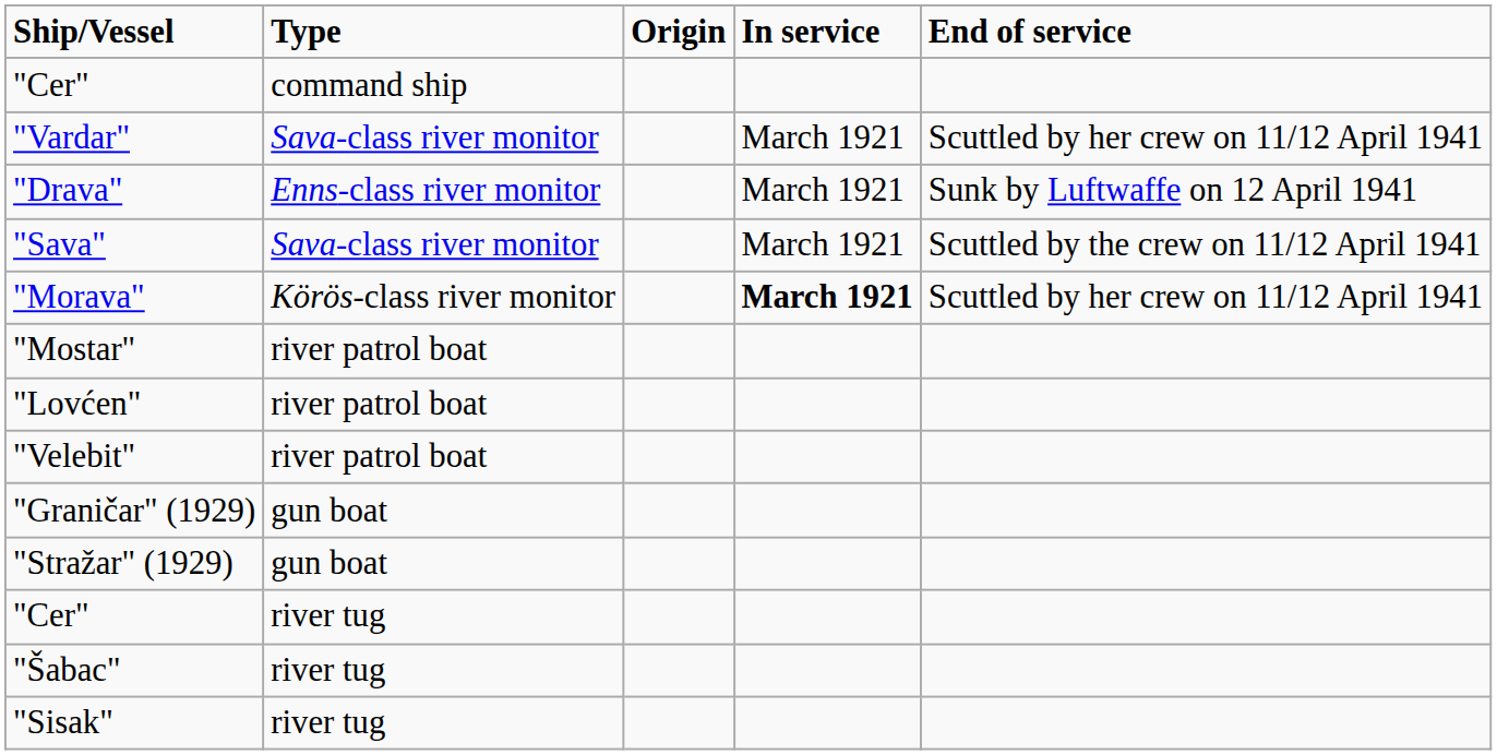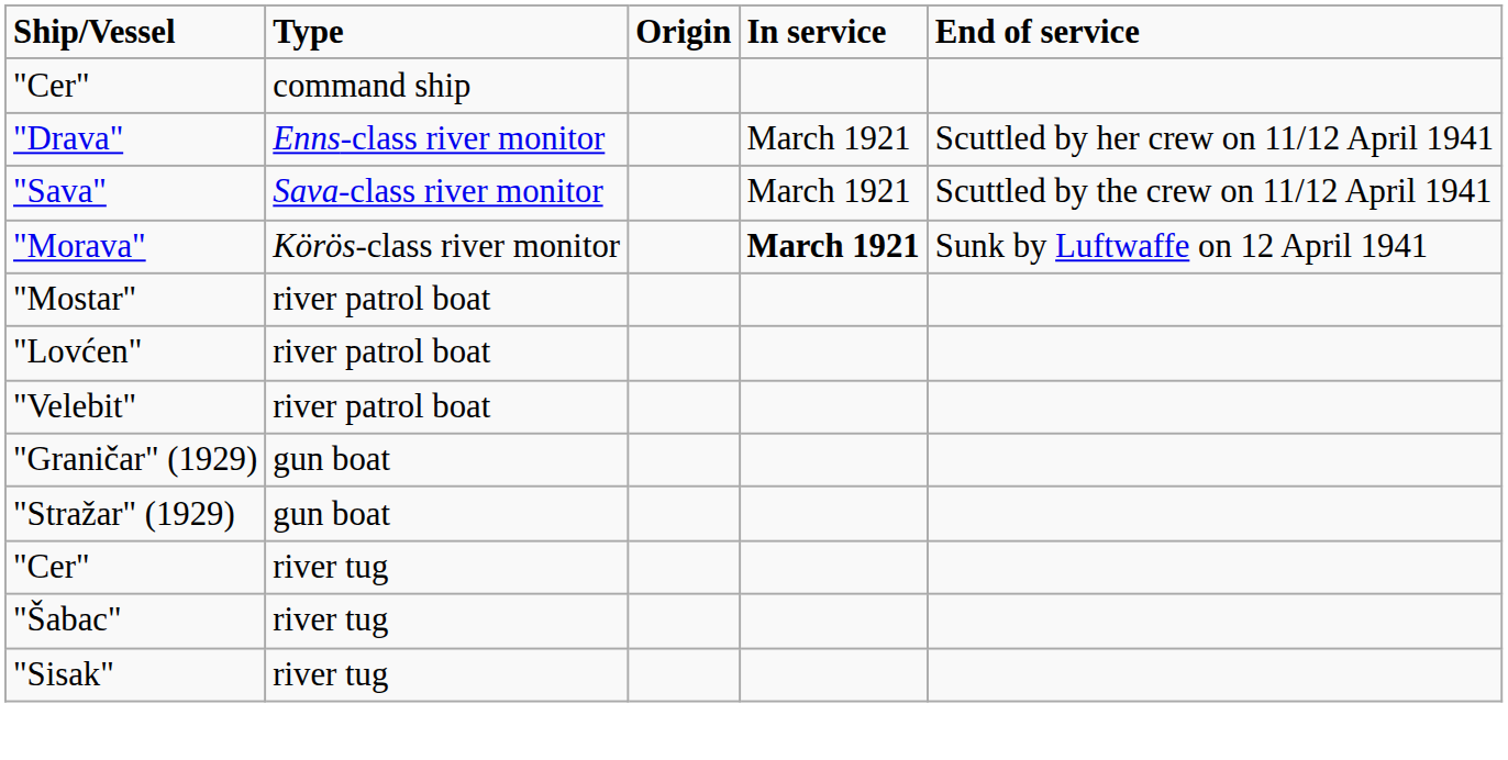 <table class="wikitable mw-collapsible">
 <tr>
 <td><strong>Ship/Vessel</strong></td>
 <td><strong>Type</strong></td>
 <td><strong>Origin</strong></td>
 <td><strong>In service</strong></td>
 <td><strong>End of service</strong></td>
 </tr>
 <tr>
 <td>"Cer"</td>
 <td>command ship</td>
 <td></td>
 <td></td>
 <td></td>
 </tr>
 <tr>
-<td><a href='#'>"Vardar"</a></td>
-<td><a href='#'><em>Sava</em>-class river monitor</a></td>
-<td></td>
-<td>March 1921</td>
-<td>Scuttled by her crew on 11/12 April 1941</td>
-</tr>
-<tr>
 <td><a href='#'>"Drava"</a></td>
 <td><a href='#'><em>Enns</em>-class river monitor</a></td>
 <td></td>
 <td>March 1921</td>
-<td>Sunk by <a href='#'>Luftwaffe</a> on 12 April 1941</td>
+<td>Scuttled by her crew on 11/12 April 1941</td>
 </tr>
 <tr>
 <td><a href='#'>"Sava"</a></td>
 <td><a href='#'><em>Sava</em>-class river monitor</a></td>
 <td></td>
 <td>March 1921</td>
 <td>Scuttled by the crew on 11/12 April 1941</td>
 </tr>
 <tr>
 <td><a href='#'>"Morava"</a></td>
 <td><em>Körös</em>-class river monitor</td>
 <td></td>
 <td><strong>March 1921</strong></td>
-<td>Scuttled by her crew on 11/12 April 1941</td>
+<td>Sunk by <a href='#'>Luftwaffe</a> on 12 April 1941</td>
 </tr>
 <tr>
 <td>"Mostar"</td>
 <td>river patrol boat</td>
 <td></td>
 <td></td>
 <td></td>
 </tr>
 <tr>
 <td>"Lovćen"</td>
 <td>river patrol boat</td>
 <td></td>
 <td></td>
 <td></td>
 </tr>
 <tr>
 <td>"Velebit"</td>
 <td>river patrol boat</td>
 <td></td>
 <td></td>
 <td></td>
 </tr>
 <tr>
 <td>"Graničar" (1929)</td>
 <td>gun boat</td>
 <td></td>
 <td></td>
 <td></td>
 </tr>
 <tr>
 <td>"Stražar" (1929)</td>
 <td>gun boat</td>
 <td></td>
 <td></td>
 <td></td>
 </tr>
 <tr>
 <td>"Cer"</td>
 <td>river tug</td>
 <td></td>
 <td></td>
 <td></td>
 </tr>
 <tr>
 <td>"Šabac"</td>
 <td>river tug</td>
 <td></td>
 <td></td>
 <td></td>
 </tr>
 <tr>
 <td>"Sisak"</td>
 <td>river tug</td>
 <td></td>
 <td></td>
 <td></td>
 </tr>
 </table>
